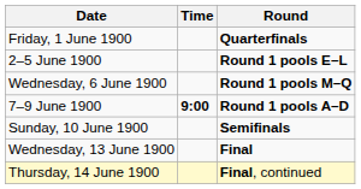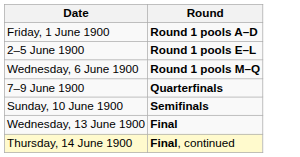 <table class="wikitable">
 <tr>
 <th>Date</th>
-<th>Time</th>
 <th>Round</th>
 </tr>
 <tr>
 <td>Friday, 1 June 1900</td>
-<td></td>
-<td><strong>Quarterfinals</strong></td>
+<td><strong>Round 1 pools A–D</strong></td>
 </tr>
 <tr>
 <td>2–5 June 1900</td>
-<td></td>
 <td><strong>Round 1 pools E–L</strong></td>
 </tr>
 <tr>
 <td>Wednesday, 6 June 1900</td>
-<td></td>
 <td><strong>Round 1 pools M–Q</strong></td>
 </tr>
 <tr>
 <td>7–9 June 1900</td>
-<td><strong>9:00</strong></td>
-<td><strong>Round 1 pools A–D</strong></td>
+<td><strong>Quarterfinals</strong></td>
 </tr>
 <tr>
 <td>Sunday, 10 June 1900</td>
-<td></td>
 <td><strong>Semifinals</strong></td>
 </tr>
 <tr>
 <td>Wednesday, 13 June 1900</td>
-<td></td>
 <td><strong>Final</strong></td>
 </tr>
 <tr style=background:lemonchiffon>
 <td>Thursday, 14 June 1900</td>
-<td></td>
 <td><strong>Final</strong>, continued</td>
 </tr>
 </table>
